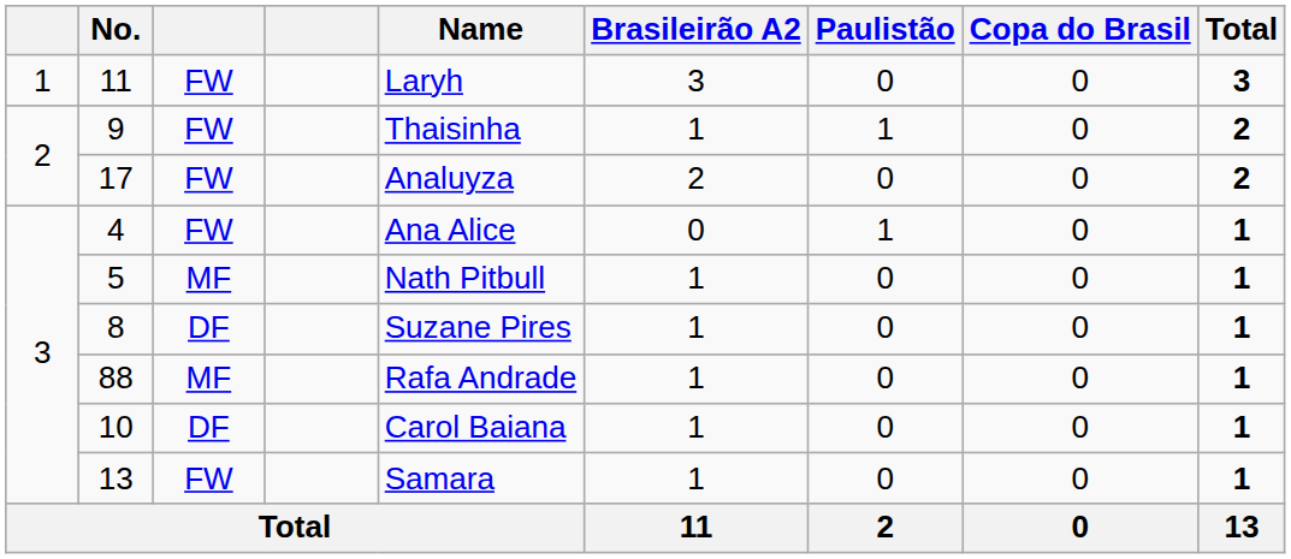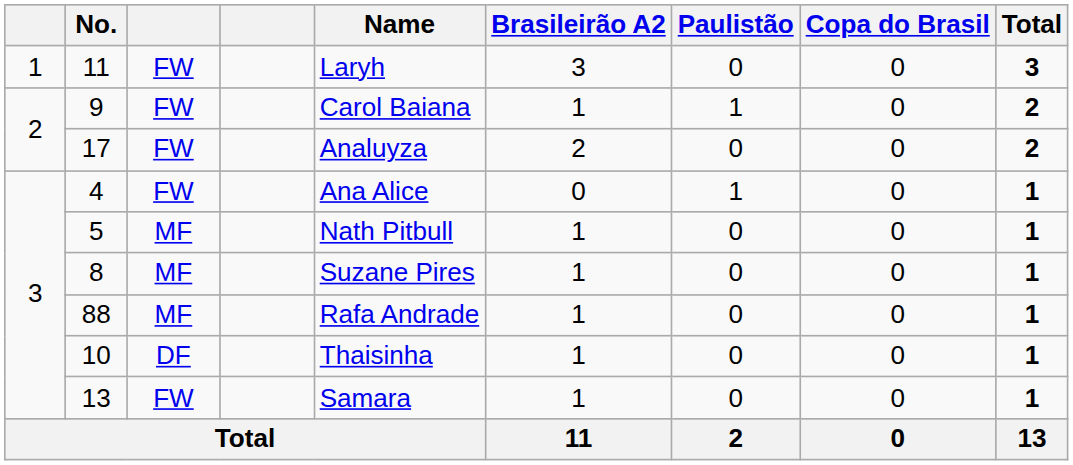 <table class="wikitable sortable" style="text-align:center;">
 <tr>
 <th width="30"></th>
 <th width="30">No.</th>
 <th width="50"></th>
 <th width="50"></th>
 <th>Name</th>
 <th><a href='#'>Brasileirão A2</a></th>
 <th><a href='#'>Paulistão</a></th>
 <th><a href='#'>Copa do Brasil</a></th>
 <th>Total</th>
 </tr>
 <tr>
 <td>1</td>
 <td>11</td>
 <td><a href='#'>FW</a></td>
 <td></td>
 <td align=left><a href='#'>Laryh</a></td>
 <td>3</td>
 <td>0</td>
 <td>0</td>
 <td><strong>3</strong></td>
 </tr>
 <tr>
 <td rowspan=2>2</td>
 <td>9</td>
 <td><a href='#'>FW</a></td>
 <td></td>
-<td align=left><a href='#'>Thaisinha</a></td>
+<td align=left><a href='#'>Carol Baiana</a></td>
 <td>1</td>
 <td>1</td>
 <td>0</td>
 <td><strong>2</strong></td>
 </tr>
 <tr>
 <td>17</td>
 <td><a href='#'>FW</a></td>
 <td></td>
 <td align=left><a href='#'>Analuyza</a></td>
 <td>2</td>
 <td>0</td>
 <td>0</td>
 <td><strong>2</strong></td>
 </tr>
 <tr>
 <td rowspan=6>3</td>
 <td>4</td>
 <td><a href='#'>FW</a></td>
 <td></td>
 <td align=left><a href='#'>Ana Alice</a></td>
 <td>0</td>
 <td>1</td>
 <td>0</td>
 <td><strong>1</strong></td>
 </tr>
 <tr>
 <td>5</td>
 <td><a href='#'>MF</a></td>
 <td></td>
 <td align=left><a href='#'>Nath Pitbull</a></td>
 <td>1</td>
 <td>0</td>
 <td>0</td>
 <td><strong>1</strong></td>
 </tr>
 <tr>
 <td>8</td>
-<td><a href='#'>DF</a></td>
+<td><a href='#'>MF</a></td>
 <td></td>
 <td align=left><a href='#'>Suzane Pires</a></td>
 <td>1</td>
 <td>0</td>
 <td>0</td>
 <td><strong>1</strong></td>
 </tr>
 <tr>
 <td>88</td>
 <td><a href='#'>MF</a></td>
 <td></td>
 <td align=left><a href='#'>Rafa Andrade</a></td>
 <td>1</td>
 <td>0</td>
 <td>0</td>
 <td><strong>1</strong></td>
 </tr>
 <tr>
 <td>10</td>
 <td><a href='#'>DF</a></td>
 <td></td>
-<td align=left><a href='#'>Carol Baiana</a></td>
+<td align=left><a href='#'>Thaisinha</a></td>
 <td>1</td>
 <td>0</td>
 <td>0</td>
 <td><strong>1</strong></td>
 </tr>
 <tr>
 <td>13</td>
 <td><a href='#'>FW</a></td>
 <td></td>
 <td align=left><a href='#'>Samara</a></td>
 <td>1</td>
 <td>0</td>
 <td>0</td>
 <td><strong>1</strong></td>
 </tr>
 <tr>
 <th colspan=5>Total</th>
 <th>11</th>
 <th>2</th>
 <th>0</th>
 <th><strong>13</strong></th>
 </tr>
 </table>
